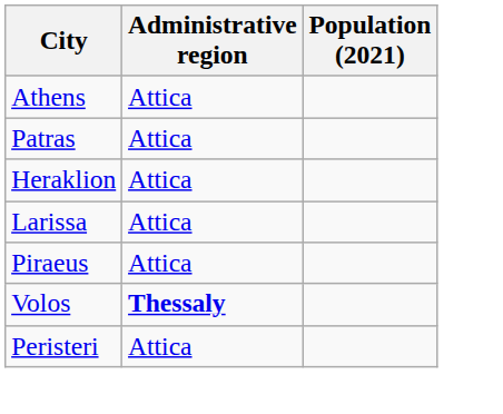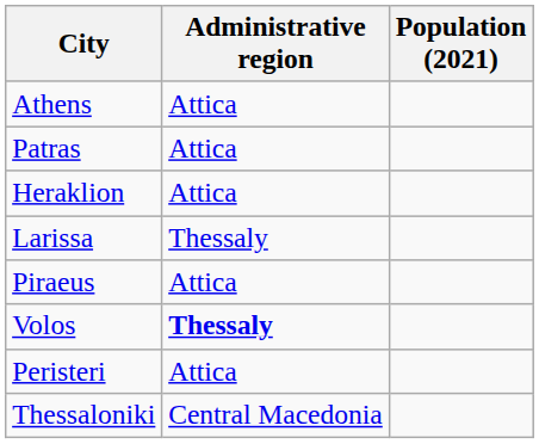 <table class="wikitable sortable sticky-header col3right">
 <tr>
 <th>City</th>
 <th>Administrative<br>region</th>
 <th>Population<br>(2021)</th>
 </tr>
 <tr>
 <td><a href='#'>Athens</a></td>
 <td><a href='#'>Attica</a></td>
 <td></td>
 </tr>
 <tr>
 <td><a href='#'>Patras</a></td>
 <td><a href='#'>Attica</a></td>
 <td></td>
 </tr>
 <tr>
 <td><a href='#'>Heraklion</a></td>
 <td><a href='#'>Attica</a></td>
 <td></td>
 </tr>
 <tr>
 <td><a href='#'>Larissa</a></td>
-<td><a href='#'>Attica</a></td>
+<td><a href='#'>Thessaly</a></td>
 <td></td>
 </tr>
 <tr>
 <td><a href='#'>Piraeus</a></td>
 <td><a href='#'>Attica</a></td>
 <td></td>
 </tr>
 <tr>
 <td><a href='#'>Volos</a></td>
 <td><strong><a href='#'>Thessaly</a></strong></td>
 <td></td>
 </tr>
 <tr>
 <td><a href='#'>Peristeri</a></td>
 <td><a href='#'>Attica</a></td>
 <td></td>
 </tr>
+<tr>
+<td><a href='#'>Thessaloniki</a></td>
+<td><a href='#'>Central Macedonia</a></td>
+<td></td>
+</tr>
 </table>
